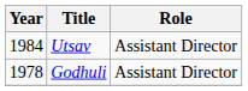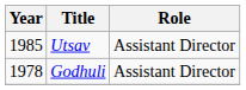 <table class="wikitable sortable">
 <tr>
 <th>Year</th>
 <th>Title</th>
 <th>Role</th>
 </tr>
 <tr>
-<td>1984</td>
+<td>1985</td>
 <td><em><a href='#'>Utsav</a></em></td>
 <td>Assistant Director</td>
 </tr>
 <tr>
 <td>1978</td>
 <td><em><a href='#'>Godhuli</a></em></td>
 <td>Assistant Director</td>
 </tr>
 <tr>
 </tr>
 </table>
